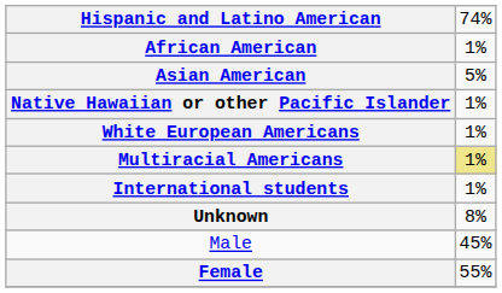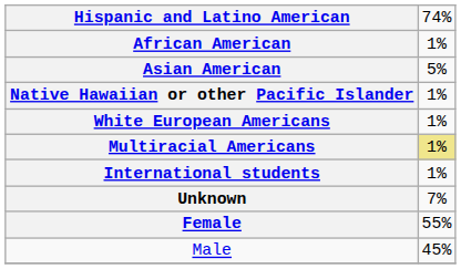 <table class="wikitable" style="text-align:center; float:right; font-size:85%; margin-left:2em; margin:auto;">
 <tr>
 <th><a href='#'>Hispanic and Latino American</a></th>
 <td>74%</td>
 </tr>
 <tr>
 <th><a href='#'>African American</a></th>
 <td>1%</td>
 </tr>
 <tr>
 <th><a href='#'>Asian American</a></th>
 <td>5%</td>
 </tr>
 <tr>
 <th><a href='#'>Native Hawaiian</a> or other <a href='#'>Pacific Islander</a></th>
 <td>1%</td>
 </tr>
 <tr>
 <th><a href='#'>White European Americans</a></th>
 <td>1%</td>
 </tr>
 <tr>
 <th><a href='#'>Multiracial Americans</a></th>
 <td style="background: khaki;">1%</td>
 </tr>
 <tr>
 <th><a href='#'>International students</a></th>
 <td>1%</td>
 </tr>
 <tr>
 <th>Unknown</th>
-<td>8%</td>
+<td>7%</td>
+</tr>
+<tr>
+<th><a href='#'>Female</a></th>
+<td>55%</td>
 </tr>
 <tr>
 <td><a href='#'>Male</a></td>
 <td>45%</td>
 </tr>
 <tr>
-<th><a href='#'>Female</a></th>
-<td>55%</td>
-</tr>
-<tr>
 </tr>
 </table>
